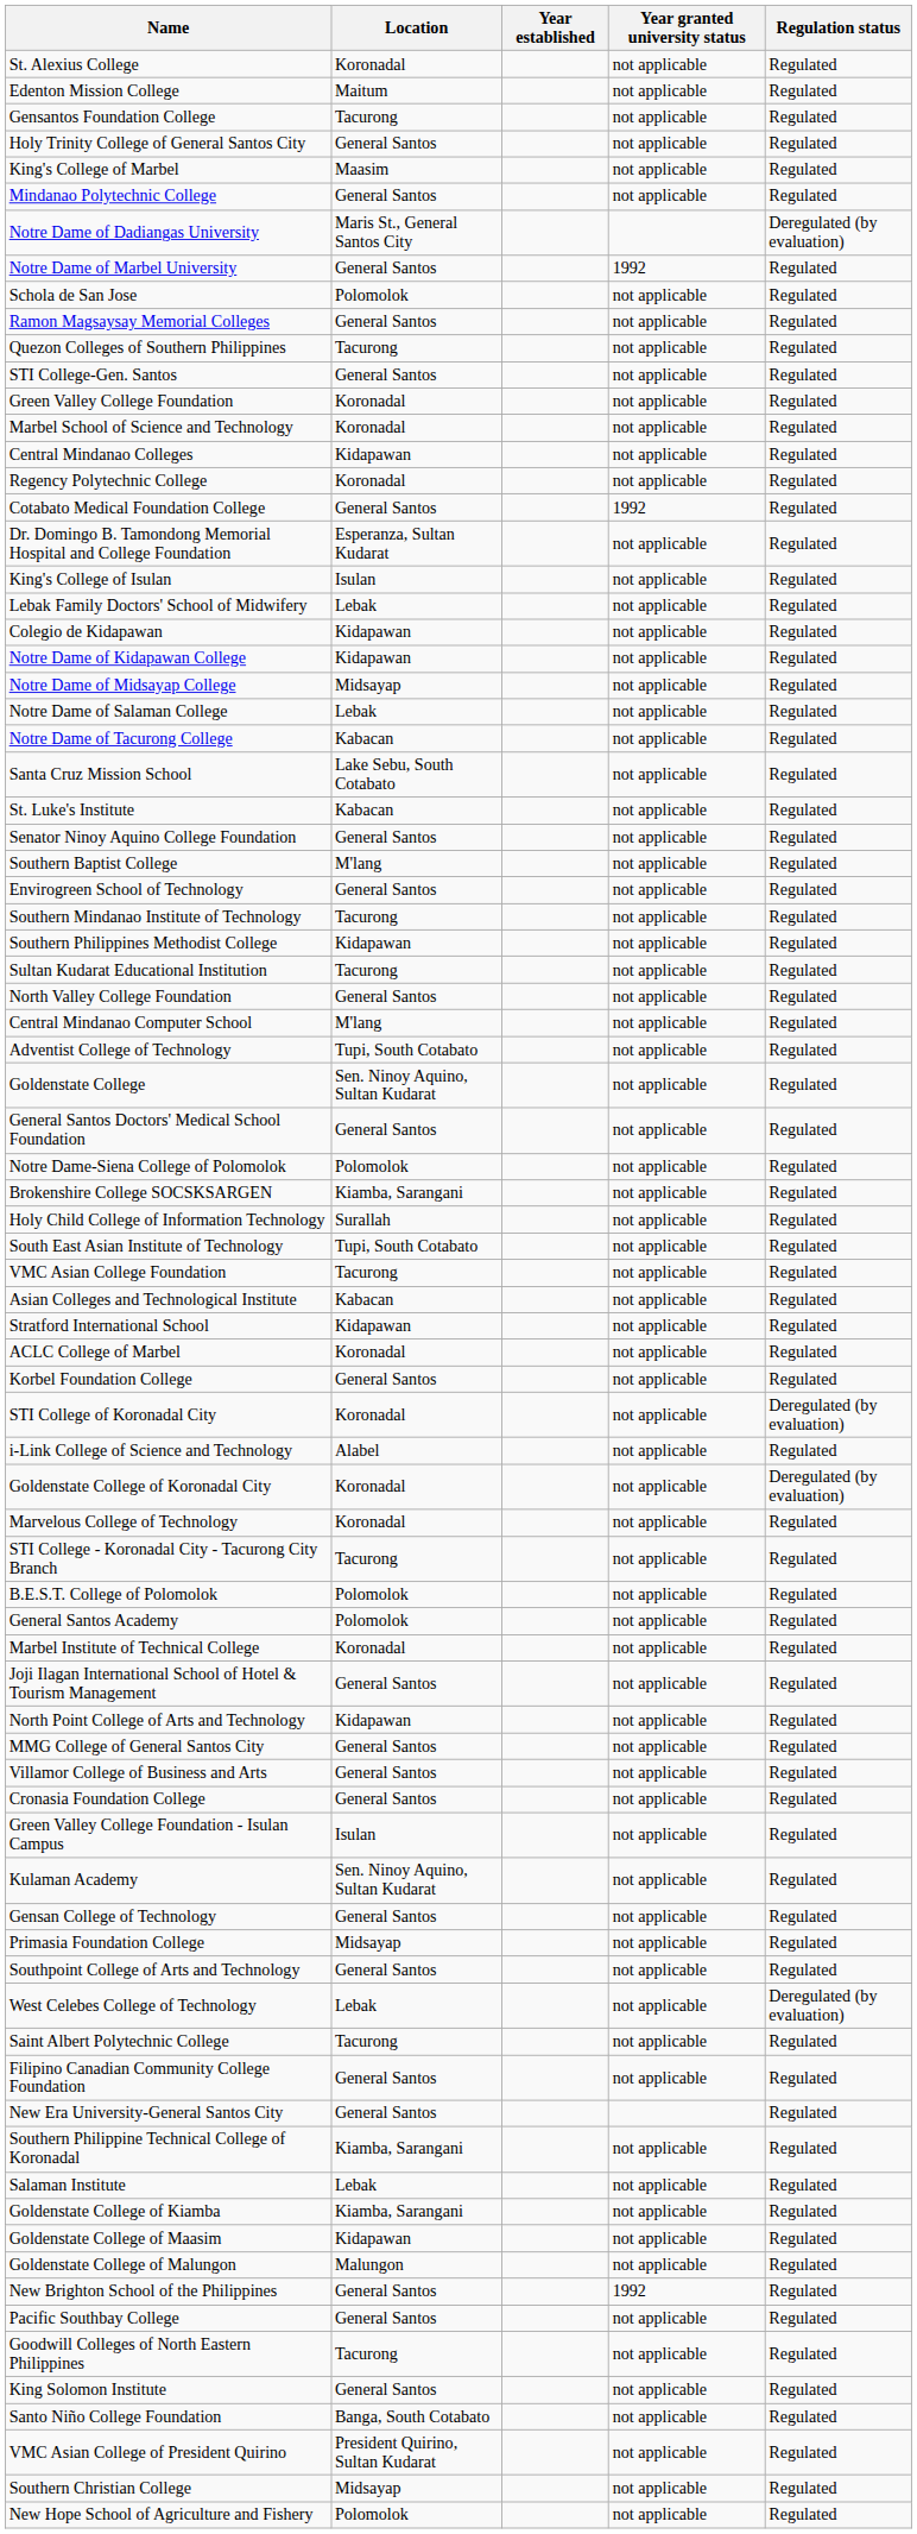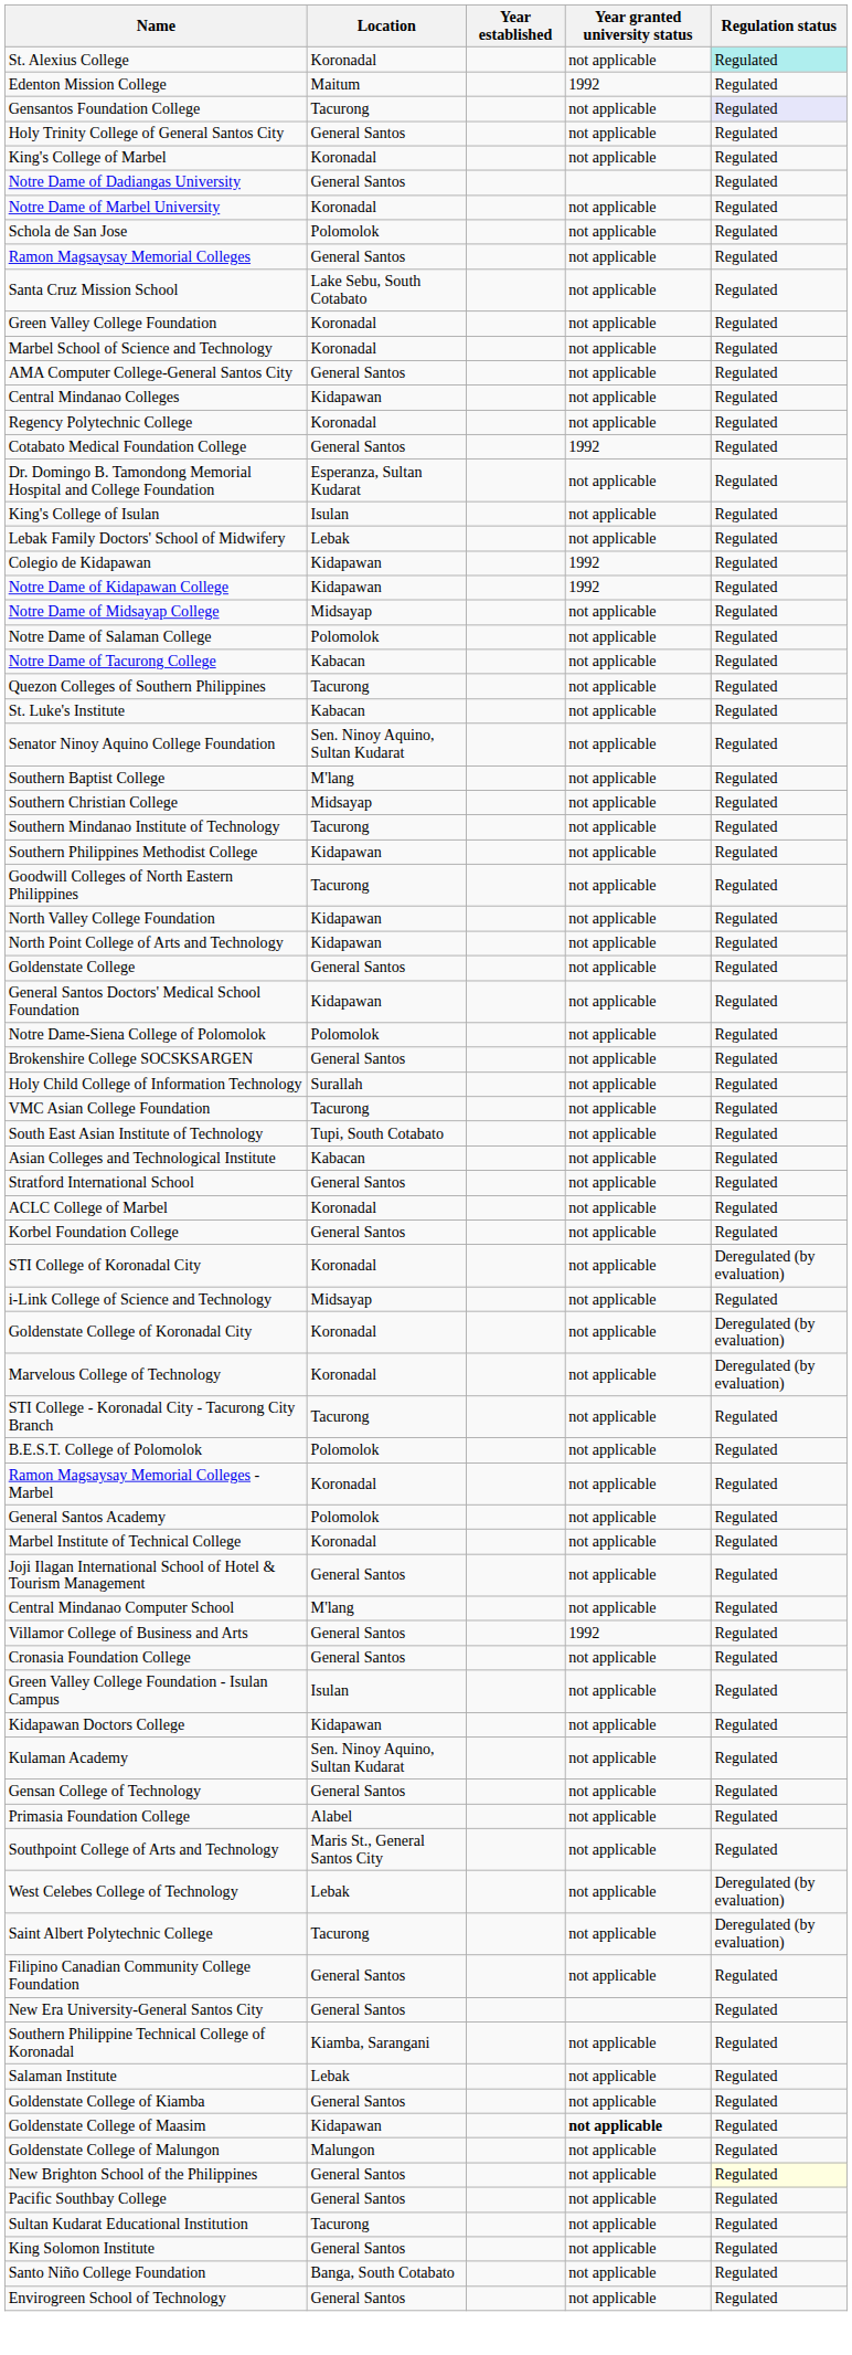 <table class="wikitable sortable static-row-numbers">
 <tr>
 <th>Name</th>
 <th class="unsortable">Location</th>
 <th>Year established</th>
 <th style="vertical-align:middle;">Year granted university status</th>
 <th style="vertical-align:middle;">Regulation status</th>
 </tr>
 <tr>
 <td>St. Alexius College</td>
 <td>Koronadal</td>
 <td></td>
 <td style="vertical-align:middle;">not applicable</td>
-<td style="vertical-align:middle;">Regulated</td>
+<td style="background: paleturquoise; vertical-align:middle;">Regulated</td>
 </tr>
 <tr>
 <td>Edenton Mission College</td>
 <td>Maitum</td>
 <td></td>
-<td style="vertical-align:middle;">not applicable</td>
+<td style="vertical-align:middle;">1992</td>
 <td style="vertical-align:middle;">Regulated</td>
 </tr>
 <tr>
 <td>Gensantos Foundation College</td>
 <td>Tacurong</td>
 <td></td>
 <td style="vertical-align:middle;">not applicable</td>
-<td style="vertical-align:middle;">Regulated</td>
+<td style="background: lavender; vertical-align:middle;">Regulated</td>
 </tr>
 <tr>
 <td>Holy Trinity College of General Santos City</td>
 <td>General Santos</td>
 <td></td>
 <td style="vertical-align:middle;">not applicable</td>
 <td style="vertical-align:middle;">Regulated</td>
 </tr>
 <tr>
 <td>King's College of Marbel</td>
-<td>Maasim</td>
-<td></td>
-<td style="vertical-align:middle;">not applicable</td>
-<td style="vertical-align:middle;">Regulated</td>
-</tr>
-<tr>
-<td><a href='#'>Mindanao Polytechnic College</a></td>
-<td>General Santos</td>
+<td>Koronadal</td>
 <td></td>
 <td style="vertical-align:middle;">not applicable</td>
 <td style="vertical-align:middle;">Regulated</td>
 </tr>
 <tr>
 <td><a href='#'>Notre Dame of Dadiangas University</a></td>
-<td>Maris St., General Santos City</td>
+<td>General Santos</td>
 <td></td>
 <td></td>
-<td style="vertical-align:middle;">Deregulated (by evaluation)</td>
+<td style="vertical-align:middle;">Regulated</td>
 </tr>
 <tr>
 <td><a href='#'>Notre Dame of Marbel University</a></td>
-<td>General Santos</td>
+<td>Koronadal</td>
 <td></td>
-<td style="vertical-align:middle;">1992</td>
+<td style="vertical-align:middle;">not applicable</td>
 <td style="vertical-align:middle;">Regulated</td>
 </tr>
 <tr>
 <td>Schola de San Jose</td>
 <td>Polomolok</td>
 <td></td>
 <td style="vertical-align:middle;">not applicable</td>
 <td style="vertical-align:middle;">Regulated</td>
 </tr>
 <tr>
 <td><a href='#'>Ramon Magsaysay Memorial Colleges</a></td>
 <td>General Santos</td>
 <td></td>
 <td style="vertical-align:middle;">not applicable</td>
 <td style="vertical-align:middle;">Regulated</td>
 </tr>
 <tr>
-<td>Quezon Colleges of Southern Philippines</td>
-<td>Tacurong</td>
-<td></td>
-<td style="vertical-align:middle;">not applicable</td>
-<td style="vertical-align:middle;">Regulated</td>
-</tr>
-<tr>
-<td>STI College-Gen. Santos</td>
-<td>General Santos</td>
+<td>Santa Cruz Mission School</td>
+<td>Lake Sebu, South Cotabato</td>
 <td></td>
 <td style="vertical-align:middle;">not applicable</td>
 <td style="vertical-align:middle;">Regulated</td>
 </tr>
 <tr>
 <td>Green Valley College Foundation</td>
 <td>Koronadal</td>
 <td></td>
 <td style="vertical-align:middle;">not applicable</td>
 <td style="vertical-align:middle;">Regulated</td>
 </tr>
 <tr>
 <td>Marbel School of Science and Technology</td>
 <td>Koronadal</td>
+<td></td>
+<td style="vertical-align:middle;">not applicable</td>
+<td style="vertical-align:middle;">Regulated</td>
+</tr>
+<tr>
+<td>AMA Computer College-General Santos City</td>
+<td>General Santos</td>
 <td></td>
 <td style="vertical-align:middle;">not applicable</td>
 <td style="vertical-align:middle;">Regulated</td>
 </tr>
 <tr>
 <td>Central Mindanao Colleges</td>
 <td>Kidapawan</td>
 <td></td>
 <td style="vertical-align:middle;">not applicable</td>
 <td style="vertical-align:middle;">Regulated</td>
 </tr>
 <tr>
 <td>Regency Polytechnic College</td>
 <td>Koronadal</td>
 <td></td>
 <td style="vertical-align:middle;">not applicable</td>
 <td style="vertical-align:middle;">Regulated</td>
 </tr>
 <tr>
 <td>Cotabato Medical Foundation College</td>
 <td>General Santos</td>
 <td></td>
 <td style="vertical-align:middle;">1992</td>
 <td style="vertical-align:middle;">Regulated</td>
 </tr>
 <tr>
 <td>Dr. Domingo B. Tamondong Memorial Hospital and College Foundation</td>
 <td>Esperanza, Sultan Kudarat</td>
 <td></td>
 <td style="vertical-align:middle;">not applicable</td>
 <td style="vertical-align:middle;">Regulated</td>
 </tr>
 <tr>
 <td>King's College of Isulan</td>
 <td>Isulan</td>
 <td></td>
 <td style="vertical-align:middle;">not applicable</td>
 <td style="vertical-align:middle;">Regulated</td>
 </tr>
 <tr>
 <td>Lebak Family Doctors' School of Midwifery</td>
 <td>Lebak</td>
 <td></td>
 <td style="vertical-align:middle;">not applicable</td>
 <td style="vertical-align:middle;">Regulated</td>
 </tr>
 <tr>
 <td>Colegio de Kidapawan</td>
 <td>Kidapawan</td>
 <td></td>
-<td style="vertical-align:middle;">not applicable</td>
+<td style="vertical-align:middle;">1992</td>
 <td style="vertical-align:middle;">Regulated</td>
 </tr>
 <tr>
 <td><a href='#'>Notre Dame of Kidapawan College</a></td>
 <td>Kidapawan</td>
 <td></td>
-<td style="vertical-align:middle;">not applicable</td>
+<td style="vertical-align:middle;">1992</td>
 <td style="vertical-align:middle;">Regulated</td>
 </tr>
 <tr>
 <td><a href='#'>Notre Dame of Midsayap College</a></td>
 <td>Midsayap</td>
 <td></td>
 <td style="vertical-align:middle;">not applicable</td>
 <td style="vertical-align:middle;">Regulated</td>
 </tr>
 <tr>
 <td>Notre Dame of Salaman College</td>
-<td>Lebak</td>
+<td>Polomolok</td>
 <td></td>
 <td style="vertical-align:middle;">not applicable</td>
 <td style="vertical-align:middle;">Regulated</td>
 </tr>
 <tr>
 <td><a href='#'>Notre Dame of Tacurong College</a></td>
 <td>Kabacan</td>
 <td></td>
 <td style="vertical-align:middle;">not applicable</td>
 <td style="vertical-align:middle;">Regulated</td>
 </tr>
 <tr>
-<td>Santa Cruz Mission School</td>
-<td>Lake Sebu, South Cotabato</td>
+<td>Quezon Colleges of Southern Philippines</td>
+<td>Tacurong</td>
 <td></td>
 <td style="vertical-align:middle;">not applicable</td>
 <td style="vertical-align:middle;">Regulated</td>
 </tr>
 <tr>
 <td>St. Luke's Institute</td>
 <td>Kabacan</td>
 <td></td>
 <td style="vertical-align:middle;">not applicable</td>
 <td style="vertical-align:middle;">Regulated</td>
 </tr>
 <tr>
 <td>Senator Ninoy Aquino College Foundation</td>
-<td>General Santos</td>
+<td>Sen. Ninoy Aquino, Sultan Kudarat</td>
 <td></td>
 <td style="vertical-align:middle;">not applicable</td>
 <td style="vertical-align:middle;">Regulated</td>
 </tr>
 <tr>
 <td>Southern Baptist College</td>
 <td>M'lang</td>
 <td></td>
 <td style="vertical-align:middle;">not applicable</td>
 <td style="vertical-align:middle;">Regulated</td>
 </tr>
 <tr>
-<td>Envirogreen School of Technology</td>
-<td>General Santos</td>
+<td>Southern Christian College</td>
+<td>Midsayap</td>
 <td></td>
 <td style="vertical-align:middle;">not applicable</td>
 <td style="vertical-align:middle;">Regulated</td>
 </tr>
 <tr>
 <td>Southern Mindanao Institute of Technology</td>
 <td>Tacurong</td>
 <td></td>
 <td style="vertical-align:middle;">not applicable</td>
 <td style="vertical-align:middle;">Regulated</td>
 </tr>
 <tr>
 <td>Southern Philippines Methodist College</td>
 <td>Kidapawan</td>
 <td></td>
 <td style="vertical-align:middle;">not applicable</td>
 <td style="vertical-align:middle;">Regulated</td>
 </tr>
 <tr>
-<td>Sultan Kudarat Educational Institution</td>
+<td>Goodwill Colleges of North Eastern Philippines</td>
 <td>Tacurong</td>
 <td></td>
 <td style="vertical-align:middle;">not applicable</td>
 <td style="vertical-align:middle;">Regulated</td>
 </tr>
 <tr>
 <td>North Valley College Foundation</td>
+<td>Kidapawan</td>
+<td></td>
+<td style="vertical-align:middle;">not applicable</td>
+<td style="vertical-align:middle;">Regulated</td>
+</tr>
+<tr>
+<td>North Point College of Arts and Technology</td>
+<td>Kidapawan</td>
+<td></td>
+<td style="vertical-align:middle;">not applicable</td>
+<td style="vertical-align:middle;">Regulated</td>
+</tr>
+<tr>
+<td>Goldenstate College</td>
 <td>General Santos</td>
 <td></td>
 <td style="vertical-align:middle;">not applicable</td>
 <td style="vertical-align:middle;">Regulated</td>
 </tr>
 <tr>
-<td>Central Mindanao Computer School</td>
-<td>M'lang</td>
-<td></td>
-<td style="vertical-align:middle;">not applicable</td>
-<td style="vertical-align:middle;">Regulated</td>
-</tr>
-<tr>
-<td>Adventist College of Technology</td>
-<td>Tupi, South Cotabato</td>
-<td></td>
-<td style="vertical-align:middle;">not applicable</td>
-<td style="vertical-align:middle;">Regulated</td>
-</tr>
-<tr>
-<td>Goldenstate College</td>
-<td>Sen. Ninoy Aquino, Sultan Kudarat</td>
-<td></td>
-<td style="vertical-align:middle;">not applicable</td>
-<td style="vertical-align:middle;">Regulated</td>
-</tr>
-<tr>
 <td>General Santos Doctors' Medical School Foundation</td>
-<td>General Santos</td>
+<td>Kidapawan</td>
 <td></td>
 <td style="vertical-align:middle;">not applicable</td>
 <td style="vertical-align:middle;">Regulated</td>
 </tr>
 <tr>
 <td>Notre Dame-Siena College of Polomolok</td>
 <td>Polomolok</td>
 <td></td>
 <td style="vertical-align:middle;">not applicable</td>
 <td style="vertical-align:middle;">Regulated</td>
 </tr>
 <tr>
 <td>Brokenshire College SOCSKSARGEN</td>
-<td>Kiamba, Sarangani</td>
+<td>General Santos</td>
 <td></td>
 <td style="vertical-align:middle;">not applicable</td>
 <td style="vertical-align:middle;">Regulated</td>
 </tr>
 <tr>
 <td>Holy Child College of Information Technology</td>
 <td>Surallah</td>
 <td></td>
 <td style="vertical-align:middle;">not applicable</td>
 <td style="vertical-align:middle;">Regulated</td>
 </tr>
 <tr>
-<td>South East Asian Institute of Technology</td>
-<td>Tupi, South Cotabato</td>
+<td>VMC Asian College Foundation</td>
+<td>Tacurong</td>
 <td></td>
 <td style="vertical-align:middle;">not applicable</td>
 <td style="vertical-align:middle;">Regulated</td>
 </tr>
 <tr>
-<td>VMC Asian College Foundation</td>
-<td>Tacurong</td>
+<td>South East Asian Institute of Technology</td>
+<td>Tupi, South Cotabato</td>
 <td></td>
 <td style="vertical-align:middle;">not applicable</td>
 <td style="vertical-align:middle;">Regulated</td>
 </tr>
 <tr>
 <td>Asian Colleges and Technological Institute</td>
 <td>Kabacan</td>
 <td></td>
 <td style="vertical-align:middle;">not applicable</td>
 <td style="vertical-align:middle;">Regulated</td>
 </tr>
 <tr>
 <td>Stratford International School</td>
-<td>Kidapawan</td>
+<td>General Santos</td>
 <td></td>
 <td style="vertical-align:middle;">not applicable</td>
 <td style="vertical-align:middle;">Regulated</td>
 </tr>
 <tr>
 <td>ACLC College of Marbel</td>
 <td>Koronadal</td>
 <td></td>
 <td style="vertical-align:middle;">not applicable</td>
 <td style="vertical-align:middle;">Regulated</td>
 </tr>
 <tr>
 <td>Korbel Foundation College</td>
 <td>General Santos</td>
 <td></td>
 <td style="vertical-align:middle;">not applicable</td>
 <td style="vertical-align:middle;">Regulated</td>
 </tr>
 <tr>
 <td>STI College of Koronadal City</td>
 <td>Koronadal</td>
 <td></td>
 <td style="vertical-align:middle;">not applicable</td>
 <td style="vertical-align:middle;">Deregulated (by evaluation)</td>
 </tr>
 <tr>
 <td>i-Link College of Science and Technology</td>
-<td>Alabel</td>
+<td>Midsayap</td>
 <td></td>
 <td style="vertical-align:middle;">not applicable</td>
 <td style="vertical-align:middle;">Regulated</td>
 </tr>
 <tr>
 <td>Goldenstate College of Koronadal City</td>
 <td>Koronadal</td>
 <td></td>
 <td style="vertical-align:middle;">not applicable</td>
 <td style="vertical-align:middle;">Deregulated (by evaluation)</td>
 </tr>
 <tr>
 <td>Marvelous College of Technology</td>
 <td>Koronadal</td>
 <td></td>
 <td style="vertical-align:middle;">not applicable</td>
-<td style="vertical-align:middle;">Regulated</td>
+<td style="vertical-align:middle;">Deregulated (by evaluation)</td>
 </tr>
 <tr>
 <td>STI College - Koronadal City - Tacurong City Branch</td>
 <td>Tacurong</td>
 <td></td>
 <td style="vertical-align:middle;">not applicable</td>
 <td style="vertical-align:middle;">Regulated</td>
 </tr>
 <tr>
 <td>B.E.S.T. College of Polomolok</td>
 <td>Polomolok</td>
+<td></td>
+<td style="vertical-align:middle;">not applicable</td>
+<td style="vertical-align:middle;">Regulated</td>
+</tr>
+<tr>
+<td><a href='#'>Ramon Magsaysay Memorial Colleges</a> - Marbel</td>
+<td>Koronadal</td>
 <td></td>
 <td style="vertical-align:middle;">not applicable</td>
 <td style="vertical-align:middle;">Regulated</td>
 </tr>
 <tr>
 <td>General Santos Academy</td>
 <td>Polomolok</td>
 <td></td>
 <td style="vertical-align:middle;">not applicable</td>
 <td style="vertical-align:middle;">Regulated</td>
 </tr>
 <tr>
 <td>Marbel Institute of Technical College</td>
 <td>Koronadal</td>
 <td></td>
 <td style="vertical-align:middle;">not applicable</td>
 <td style="vertical-align:middle;">Regulated</td>
 </tr>
 <tr>
 <td>Joji Ilagan International School of Hotel & Tourism Management</td>
 <td>General Santos</td>
 <td></td>
 <td style="vertical-align:middle;">not applicable</td>
 <td style="vertical-align:middle;">Regulated</td>
 </tr>
 <tr>
-<td>North Point College of Arts and Technology</td>
-<td>Kidapawan</td>
-<td></td>
-<td style="vertical-align:middle;">not applicable</td>
-<td style="vertical-align:middle;">Regulated</td>
-</tr>
-<tr>
-<td>MMG College of General Santos City</td>
-<td>General Santos</td>
+<td>Central Mindanao Computer School</td>
+<td>M'lang</td>
 <td></td>
 <td style="vertical-align:middle;">not applicable</td>
 <td style="vertical-align:middle;">Regulated</td>
 </tr>
 <tr>
 <td>Villamor College of Business and Arts</td>
 <td>General Santos</td>
 <td></td>
-<td style="vertical-align:middle;">not applicable</td>
+<td style="vertical-align:middle;">1992</td>
 <td style="vertical-align:middle;">Regulated</td>
 </tr>
 <tr>
 <td>Cronasia Foundation College</td>
 <td>General Santos</td>
 <td></td>
 <td style="vertical-align:middle;">not applicable</td>
 <td style="vertical-align:middle;">Regulated</td>
 </tr>
 <tr>
 <td>Green Valley College Foundation - Isulan Campus</td>
 <td>Isulan</td>
+<td></td>
+<td style="vertical-align:middle;">not applicable</td>
+<td style="vertical-align:middle;">Regulated</td>
+</tr>
+<tr>
+<td>Kidapawan Doctors College</td>
+<td>Kidapawan</td>
 <td></td>
 <td style="vertical-align:middle;">not applicable</td>
 <td style="vertical-align:middle;">Regulated</td>
 </tr>
 <tr>
 <td>Kulaman Academy</td>
 <td>Sen. Ninoy Aquino, Sultan Kudarat</td>
 <td></td>
 <td style="vertical-align:middle;">not applicable</td>
 <td style="vertical-align:middle;">Regulated</td>
 </tr>
 <tr>
 <td>Gensan College of Technology</td>
 <td>General Santos</td>
 <td></td>
 <td style="vertical-align:middle;">not applicable</td>
 <td style="vertical-align:middle;">Regulated</td>
 </tr>
 <tr>
 <td>Primasia Foundation College</td>
-<td>Midsayap</td>
+<td>Alabel</td>
 <td></td>
 <td style="vertical-align:middle;">not applicable</td>
 <td style="vertical-align:middle;">Regulated</td>
 </tr>
 <tr>
 <td>Southpoint College of Arts and Technology</td>
-<td>General Santos</td>
+<td>Maris St., General Santos City</td>
 <td></td>
 <td style="vertical-align:middle;">not applicable</td>
 <td style="vertical-align:middle;">Regulated</td>
 </tr>
 <tr>
 <td>West Celebes College of Technology</td>
 <td>Lebak</td>
 <td></td>
 <td style="vertical-align:middle;">not applicable</td>
 <td style="vertical-align:middle;">Deregulated (by evaluation)</td>
 </tr>
 <tr>
 <td>Saint Albert Polytechnic College</td>
 <td>Tacurong</td>
 <td></td>
 <td style="vertical-align:middle;">not applicable</td>
-<td style="vertical-align:middle;">Regulated</td>
+<td style="vertical-align:middle;">Deregulated (by evaluation)</td>
 </tr>
 <tr>
 <td>Filipino Canadian Community College Foundation</td>
 <td>General Santos</td>
 <td></td>
 <td style="vertical-align:middle;">not applicable</td>
 <td style="vertical-align:middle;">Regulated</td>
 </tr>
 <tr>
 <td>New Era University-General Santos City</td>
 <td>General Santos</td>
 <td></td>
 <td></td>
 <td style="vertical-align:middle;">Regulated</td>
 </tr>
 <tr>
 <td>Southern Philippine Technical College of Koronadal</td>
 <td>Kiamba, Sarangani</td>
 <td></td>
 <td style="vertical-align:middle;">not applicable</td>
 <td style="vertical-align:middle;">Regulated</td>
 </tr>
 <tr>
 <td>Salaman Institute</td>
 <td>Lebak</td>
 <td></td>
 <td style="vertical-align:middle;">not applicable</td>
 <td style="vertical-align:middle;">Regulated</td>
 </tr>
 <tr>
 <td>Goldenstate College of Kiamba</td>
-<td>Kiamba, Sarangani</td>
+<td>General Santos</td>
 <td></td>
 <td style="vertical-align:middle;">not applicable</td>
 <td style="vertical-align:middle;">Regulated</td>
 </tr>
 <tr>
 <td>Goldenstate College of Maasim</td>
 <td>Kidapawan</td>
 <td></td>
-<td style="vertical-align:middle;">not applicable</td>
+<td style="vertical-align:middle;"><strong>not applicable</strong></td>
 <td style="vertical-align:middle;">Regulated</td>
 </tr>
 <tr>
 <td>Goldenstate College of Malungon</td>
 <td>Malungon</td>
 <td></td>
 <td style="vertical-align:middle;">not applicable</td>
 <td style="vertical-align:middle;">Regulated</td>
 </tr>
 <tr>
 <td>New Brighton School of the Philippines</td>
 <td>General Santos</td>
 <td></td>
-<td style="vertical-align:middle;">1992</td>
-<td style="vertical-align:middle;">Regulated</td>
+<td style="vertical-align:middle;">not applicable</td>
+<td style="background: lightyellow; vertical-align:middle;">Regulated</td>
 </tr>
 <tr>
 <td>Pacific Southbay College</td>
 <td>General Santos</td>
 <td></td>
 <td style="vertical-align:middle;">not applicable</td>
 <td style="vertical-align:middle;">Regulated</td>
 </tr>
 <tr>
-<td>Goodwill Colleges of North Eastern Philippines</td>
+<td>Sultan Kudarat Educational Institution</td>
 <td>Tacurong</td>
 <td></td>
 <td style="vertical-align:middle;">not applicable</td>
 <td style="vertical-align:middle;">Regulated</td>
 </tr>
 <tr>
 <td>King Solomon Institute</td>
 <td>General Santos</td>
 <td></td>
 <td style="vertical-align:middle;">not applicable</td>
 <td style="vertical-align:middle;">Regulated</td>
 </tr>
 <tr>
 <td>Santo Niño College Foundation</td>
 <td>Banga, South Cotabato</td>
 <td></td>
 <td style="vertical-align:middle;">not applicable</td>
 <td style="vertical-align:middle;">Regulated</td>
 </tr>
 <tr>
-<td>VMC Asian College of President Quirino</td>
-<td>President Quirino, Sultan Kudarat</td>
-<td></td>
-<td style="vertical-align:middle;">not applicable</td>
-<td style="vertical-align:middle;">Regulated</td>
-</tr>
-<tr>
-<td>Southern Christian College</td>
-<td>Midsayap</td>
-<td></td>
-<td style="vertical-align:middle;">not applicable</td>
-<td style="vertical-align:middle;">Regulated</td>
-</tr>
-<tr>
-<td>New Hope School of Agriculture and Fishery</td>
-<td>Polomolok</td>
+<td>Envirogreen School of Technology</td>
+<td>General Santos</td>
 <td></td>
 <td style="vertical-align:middle;">not applicable</td>
 <td style="vertical-align:middle;">Regulated</td>
 </tr>
 </table>
